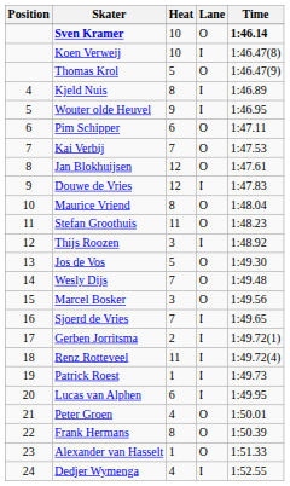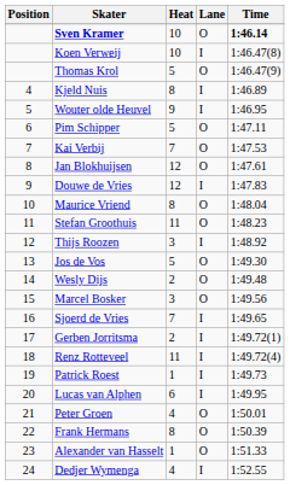 <table class="wikitable">
 <tr>
 <th>Position</th>
 <th>Skater</th>
 <th>Heat</th>
 <th>Lane</th>
 <th>Time</th>
 </tr>
 <tr bgcolor=ccffcc>
 </tr>
 <tr>
 <td align="center"></td>
 <td><strong><a href='#'>Sven Kramer</a></strong></td>
 <td>10</td>
 <td>O</td>
 <td><strong>1:46.14</strong></td>
 </tr>
 <tr>
 <td align="center"></td>
 <td><a href='#'>Koen Verweij</a></td>
 <td>10</td>
 <td>I</td>
 <td>1:46.47(8)</td>
 </tr>
 <tr>
 <td align="center"></td>
 <td><a href='#'>Thomas Krol</a></td>
 <td>5</td>
 <td>O</td>
 <td>1:46.47(9)</td>
 </tr>
 <tr>
 <td align="center">4</td>
 <td><a href='#'>Kjeld Nuis</a></td>
 <td>8</td>
 <td>I</td>
 <td>1:46.89</td>
 </tr>
 <tr>
 <td align="center">5</td>
 <td><a href='#'>Wouter olde Heuvel</a></td>
 <td>9</td>
 <td>I</td>
 <td>1:46.95</td>
 </tr>
 <tr>
 <td align="center">6</td>
 <td><a href='#'>Pim Schipper</a></td>
-<td>6</td>
+<td>5</td>
 <td>O</td>
 <td>1:47.11</td>
 </tr>
 <tr>
 <td align="center">7</td>
 <td><a href='#'>Kai Verbij</a></td>
 <td>7</td>
 <td>O</td>
 <td>1:47.53</td>
 </tr>
 <tr>
 <td align="center">8</td>
 <td><a href='#'>Jan Blokhuijsen</a></td>
 <td>12</td>
 <td>O</td>
 <td>1:47.61</td>
 </tr>
 <tr>
 <td align="center">9</td>
 <td><a href='#'>Douwe de Vries</a></td>
 <td>12</td>
 <td>I</td>
 <td>1:47.83</td>
 </tr>
 <tr>
 <td align="center">10</td>
 <td><a href='#'>Maurice Vriend</a></td>
 <td>8</td>
 <td>O</td>
 <td>1:48.04</td>
 </tr>
 <tr>
 <td align="center">11</td>
 <td><a href='#'>Stefan Groothuis</a></td>
 <td>11</td>
 <td>O</td>
 <td>1:48.23</td>
 </tr>
 <tr>
 <td align="center">12</td>
 <td><a href='#'>Thijs Roozen</a></td>
 <td>3</td>
 <td>I</td>
 <td>1:48.92</td>
 </tr>
 <tr>
 <td align="center">13</td>
 <td><a href='#'>Jos de Vos</a></td>
 <td>5</td>
 <td>O</td>
 <td>1:49.30</td>
 </tr>
 <tr>
 <td align="center">14</td>
 <td><a href='#'>Wesly Dijs</a></td>
-<td>7</td>
+<td>2</td>
 <td>O</td>
 <td>1:49.48</td>
 </tr>
 <tr>
 <td align="center">15</td>
 <td><a href='#'>Marcel Bosker</a></td>
 <td>3</td>
 <td>O</td>
 <td>1:49.56</td>
 </tr>
 <tr>
 <td align="center">16</td>
 <td><a href='#'>Sjoerd de Vries</a></td>
 <td>7</td>
 <td>I</td>
 <td>1:49.65</td>
 </tr>
 <tr>
 <td align="center">17</td>
 <td><a href='#'>Gerben Jorritsma</a></td>
 <td>2</td>
 <td>I</td>
 <td>1:49.72(1)</td>
 </tr>
 <tr>
 <td align="center">18</td>
 <td><a href='#'>Renz Rotteveel</a></td>
 <td>11</td>
 <td>I</td>
 <td>1:49.72(4)</td>
 </tr>
 <tr>
 <td align="center">19</td>
 <td><a href='#'>Patrick Roest</a></td>
 <td>1</td>
 <td>I</td>
 <td>1:49.73</td>
 </tr>
 <tr>
 <td align="center">20</td>
 <td><a href='#'>Lucas van Alphen</a></td>
 <td>6</td>
 <td>I</td>
 <td>1:49.95</td>
 </tr>
 <tr>
 <td align="center">21</td>
 <td><a href='#'>Peter Groen</a></td>
 <td>4</td>
 <td>O</td>
 <td>1:50.01</td>
 </tr>
 <tr>
 <td align="center">22</td>
 <td><a href='#'>Frank Hermans</a></td>
 <td>8</td>
 <td>O</td>
 <td>1:50.39</td>
 </tr>
 <tr>
 <td align="center">23</td>
 <td><a href='#'>Alexander van Hasselt</a></td>
 <td>1</td>
 <td>O</td>
 <td>1:51.33</td>
 </tr>
 <tr>
 <td align="center">24</td>
 <td><a href='#'>Dedjer Wymenga</a></td>
 <td>4</td>
 <td>I</td>
 <td>1:52.55</td>
 </tr>
 </table>
